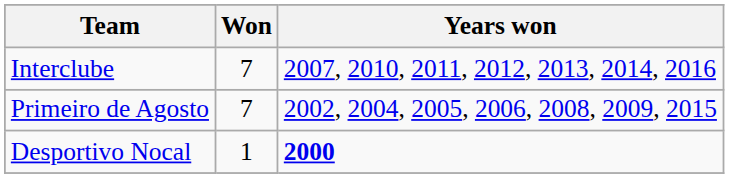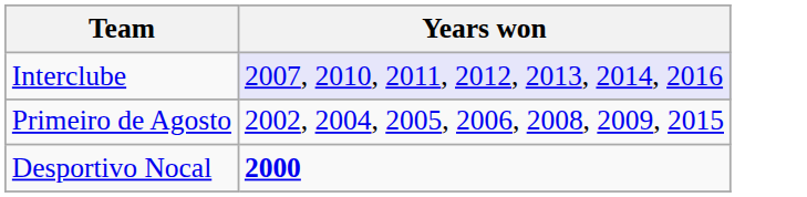 <table class="wikitable" style="font-size:90%;">
 <tr>
 <th>Team</th>
-<th>Won</th>
 <th>Years won</th>
 </tr>
 <tr>
 <td><a href='#'>Interclube</a></td>
-<td align=center>7</td>
-<td><a href='#'>2007</a>, <a href='#'>2010</a>, <a href='#'>2011</a>, <a href='#'>2012</a>, <a href='#'>2013</a>, <a href='#'>2014</a>, <a href='#'>2016</a></td>
+<td style="background: lavender;"><a href='#'>2007</a>, <a href='#'>2010</a>, <a href='#'>2011</a>, <a href='#'>2012</a>, <a href='#'>2013</a>, <a href='#'>2014</a>, <a href='#'>2016</a></td>
 </tr>
 <tr>
 <td><a href='#'>Primeiro de Agosto</a></td>
-<td align=center>7</td>
 <td><a href='#'>2002</a>, <a href='#'>2004</a>, <a href='#'>2005</a>, <a href='#'>2006</a>, <a href='#'>2008</a>, <a href='#'>2009</a>, <a href='#'>2015</a></td>
 </tr>
 <tr>
 <td><a href='#'>Desportivo Nocal</a></td>
-<td align=center>1</td>
 <td><strong><a href='#'>2000</a></strong></td>
 </tr>
 </table>
